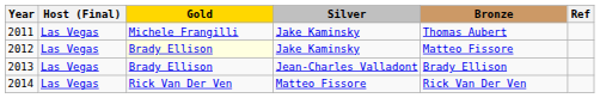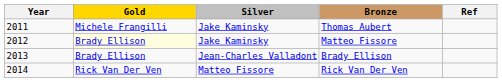 <table class="wikitable">
 <tr>
 <th>Year</th>
-<th>Host (Final)</th>
 <th style="width:25%; background:gold">Gold</th>
 <th style="width:25%; background:silver">Silver</th>
 <th style="width:25%; background:#cc9966">Bronze</th>
 <th>Ref</th>
 </tr>
 <tr>
 <td>2011</td>
-<td> <a href='#'>Las Vegas</a></td>
 <td> <a href='#'>Michele Frangilli</a></td>
 <td> <a href='#'>Jake Kaminsky</a></td>
 <td> <a href='#'>Thomas Aubert</a></td>
 <td></td>
 </tr>
 <tr>
 <td>2012</td>
-<td> <a href='#'>Las Vegas</a></td>
 <td style="background: lightyellow;"> <a href='#'>Brady Ellison</a></td>
 <td> <a href='#'>Jake Kaminsky</a></td>
 <td> <a href='#'>Matteo Fissore</a></td>
 <td></td>
 </tr>
 <tr>
 <td>2013</td>
-<td> <a href='#'>Las Vegas</a></td>
 <td> <a href='#'>Brady Ellison</a></td>
 <td> <a href='#'>Jean-Charles Valladont </a></td>
 <td> <a href='#'>Brady Ellison</a></td>
 <td></td>
 </tr>
 <tr>
 <td>2014</td>
-<td> <a href='#'>Las Vegas</a></td>
 <td> <a href='#'>Rick Van Der Ven</a></td>
 <td> <a href='#'>Matteo Fissore</a></td>
 <td> <a href='#'>Rick Van Der Ven</a></td>
 <td></td>
 </tr>
 </table>
